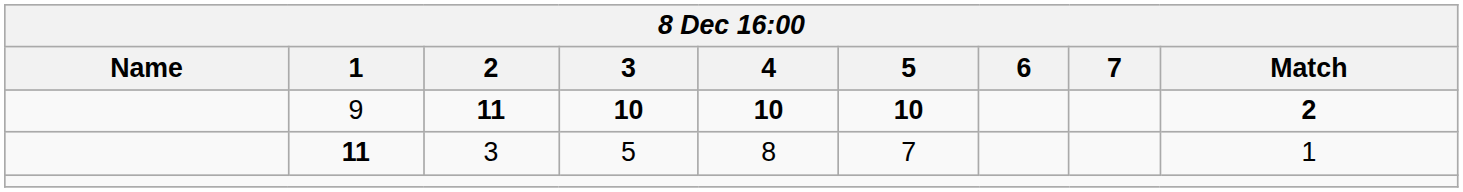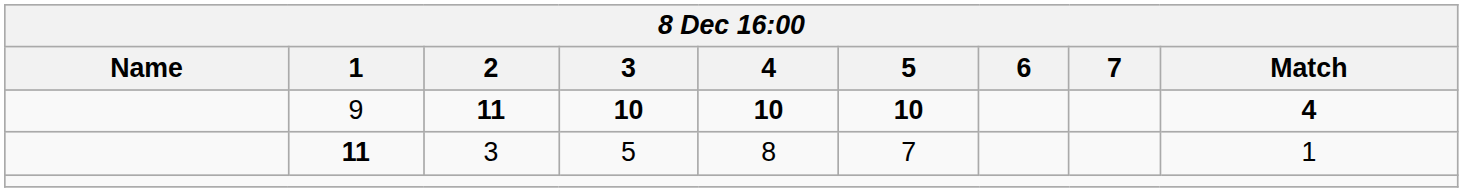 <table class=wikitable style="text-align:center; width: 55%">
 <tr>
 <th colspan=17><em> 8 Dec 16:00</em></th>
 </tr>
 <tr>
 <th>Name</th>
 <th>1</th>
 <th>2</th>
 <th>3</th>
 <th>4</th>
 <th>5</th>
 <th>6</th>
 <th>7</th>
 <th>Match</th>
 </tr>
 <tr>
 <td style="text-align:left;"><strong></strong></td>
 <td>9</td>
 <td><strong>11</strong></td>
 <td><strong>10</strong></td>
 <td><strong>10</strong></td>
 <td><strong>10</strong></td>
 <td></td>
 <td></td>
-<td><strong>2</strong></td>
+<td><strong>4</strong></td>
 </tr>
 <tr>
 <td style="text-align:left;"></td>
 <td><strong>11</strong></td>
 <td>3</td>
 <td>5</td>
 <td>8</td>
 <td>7</td>
 <td></td>
 <td></td>
 <td>1</td>
 </tr>
 <tr>
 <td colspan=17></td>
 </tr>
 </table>
